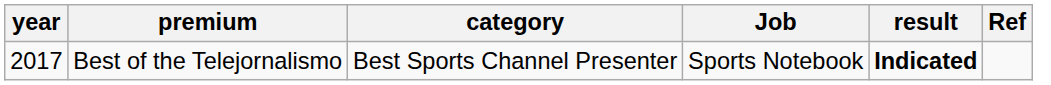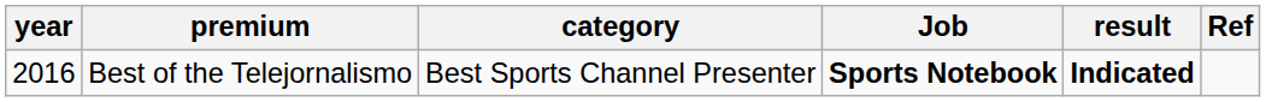 <table class="wikitable">
 <tr>
 <th>year</th>
 <th>premium</th>
 <th>category</th>
 <th>Job</th>
 <th>result</th>
 <th>Ref</th>
 </tr>
 <tr>
-<td>2017</td>
+<td>2016</td>
 <td>Best of the Telejornalismo</td>
 <td>Best Sports Channel Presenter</td>
-<td>Sports Notebook</td>
+<td><strong>Sports Notebook</strong></td>
 <td><strong>Indicated</strong></td>
 <td></td>
 </tr>
 </table>
